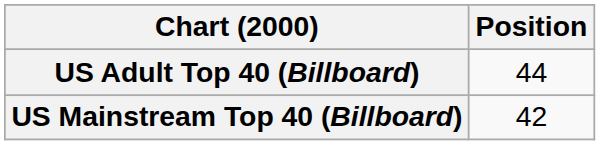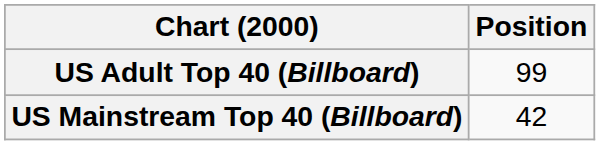 <table class="wikitable plainrowheaders" style="text-align:center">
 <tr>
 <th>Chart (2000)</th>
 <th>Position</th>
 </tr>
 <tr>
 <th scope="row">US Adult Top 40 (<em>Billboard</em>)</th>
-<td>44</td>
+<td>99</td>
 </tr>
 <tr>
 <th scope="row">US Mainstream Top 40 (<em>Billboard</em>)</th>
 <td>42</td>
 </tr>
 </table>
